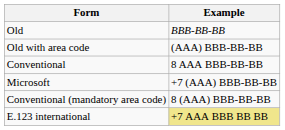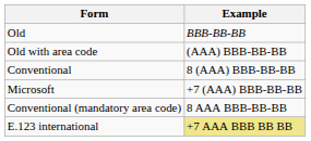 <table class="wikitable">
 <tr>
 <th>Form</th>
 <th>Example</th>
 </tr>
 <tr>
 <td>Old</td>
 <td><em>BBB-BB-BB</em></td>
 </tr>
 <tr>
 <td>Old with area code</td>
 <td>(AAA) BBB-BB-BB</td>
 </tr>
 <tr>
 <td>Conventional</td>
-<td>8 AAA BBB-BB-BB</td>
+<td>8 (AAA) BBB-BB-BB</td>
 </tr>
 <tr>
 <td>Microsoft</td>
 <td>+7 (AAA) BBB-BB-BB</td>
 </tr>
 <tr>
 <td>Conventional (mandatory area code)</td>
-<td>8 (AAA) BBB-BB-BB</td>
+<td>8 AAA BBB-BB-BB</td>
 </tr>
 <tr>
 <td>E.123 international</td>
 <td style="background: khaki;">+7 AAA BBB BB BB</td>
 </tr>
 </table>
